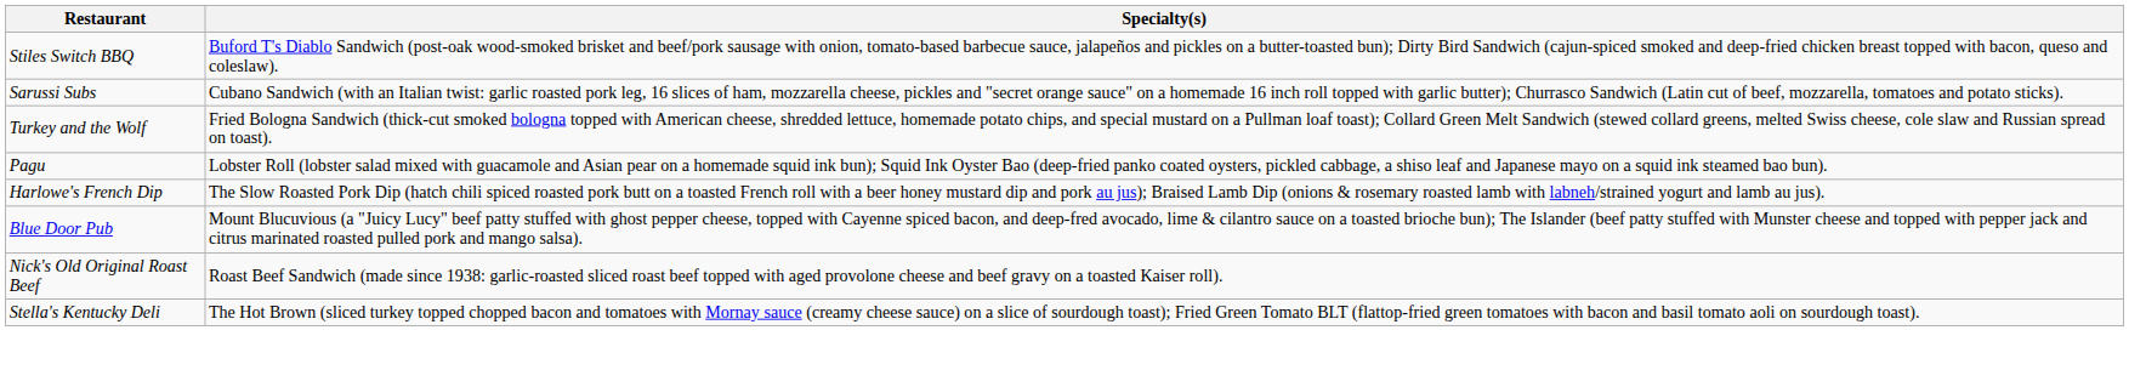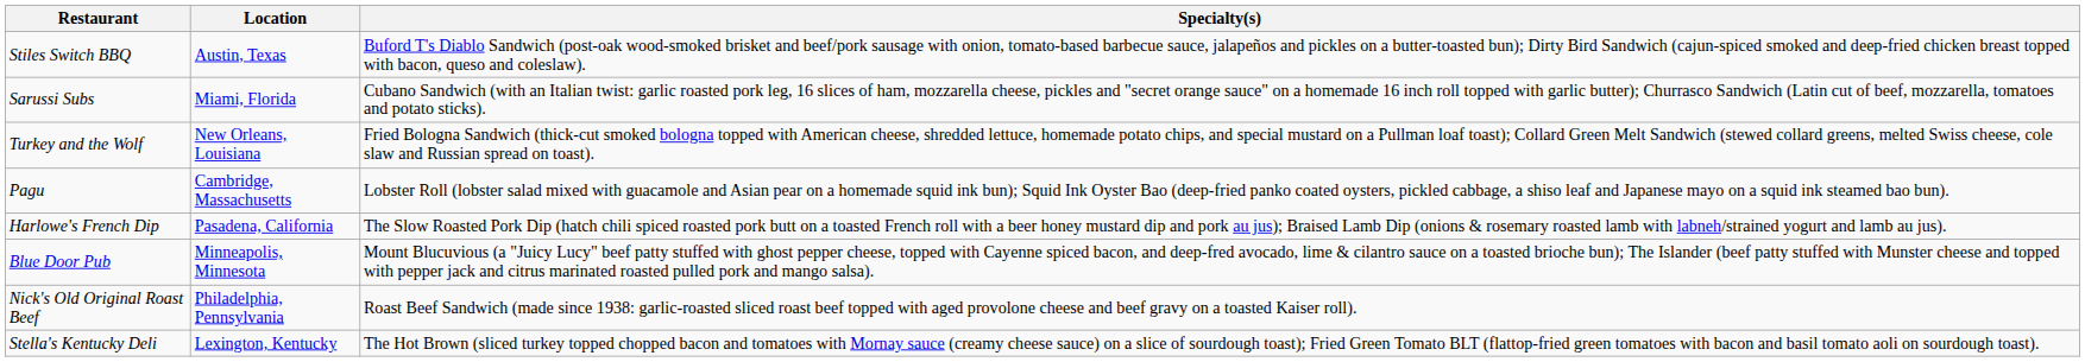 <table class="wikitable" style="width:100%;">
 <tr>
 <th>Restaurant</th>
+<th>Location</th>
 <th>Specialty(s)</th>
 </tr>
 <tr>
 <td><em>Stiles Switch BBQ</em></td>
+<td><a href='#'>Austin, Texas</a></td>
 <td><a href='#'>Buford T's Diablo</a> Sandwich (post-oak wood-smoked brisket and beef/pork sausage with onion, tomato-based barbecue sauce, jalapeños and pickles on a butter-toasted bun); Dirty Bird Sandwich (cajun-spiced smoked and deep-fried chicken breast topped with bacon, queso and coleslaw).</td>
 </tr>
 <tr>
 <td><em>Sarussi Subs</em></td>
+<td><a href='#'>Miami, Florida</a></td>
 <td>Cubano Sandwich (with an Italian twist: garlic roasted pork leg, 16 slices of ham, mozzarella cheese, pickles and "secret orange sauce" on a homemade 16 inch roll topped with garlic butter); Churrasco Sandwich (Latin cut of beef, mozzarella, tomatoes and potato sticks).</td>
 </tr>
 <tr>
 <td><em>Turkey and the Wolf</em></td>
+<td><a href='#'>New Orleans, Louisiana</a></td>
 <td>Fried Bologna Sandwich (thick-cut smoked <a href='#'>bologna</a> topped with American cheese, shredded lettuce, homemade potato chips, and special mustard on a Pullman loaf toast); Collard Green Melt Sandwich (stewed collard greens, melted Swiss cheese, cole slaw and Russian spread on toast).</td>
 </tr>
 <tr>
 <td><em>Pagu</em></td>
+<td><a href='#'>Cambridge, Massachusetts</a></td>
 <td>Lobster Roll (lobster salad mixed with guacamole and Asian pear on a homemade squid ink bun); Squid Ink Oyster Bao (deep-fried panko coated oysters, pickled cabbage, a shiso leaf and Japanese mayo on a squid ink steamed bao bun).</td>
 </tr>
 <tr>
 <td><em>Harlowe's French Dip</em></td>
+<td><a href='#'>Pasadena, California</a></td>
 <td>The Slow Roasted Pork Dip (hatch chili spiced roasted pork butt on a toasted French roll with a beer honey mustard dip and pork <a href='#'>au jus</a>); Braised Lamb Dip (onions & rosemary roasted lamb with <a href='#'>labneh</a>/strained yogurt and lamb au jus).</td>
 </tr>
 <tr>
 <td><em><a href='#'>Blue Door Pub</a></em></td>
+<td><a href='#'>Minneapolis, Minnesota</a></td>
 <td>Mount Blucuvious (a "Juicy Lucy" beef patty stuffed with ghost pepper cheese, topped with Cayenne spiced bacon, and deep-fred avocado, lime & cilantro sauce on a toasted brioche bun); The Islander (beef patty stuffed with Munster cheese and topped with pepper jack and citrus marinated roasted pulled pork and mango salsa).</td>
 </tr>
 <tr>
 <td><em>Nick's Old Original Roast Beef</em></td>
+<td><a href='#'>Philadelphia, Pennsylvania</a></td>
 <td>Roast Beef Sandwich (made since 1938: garlic-roasted sliced roast beef topped with aged provolone cheese and beef gravy on a toasted Kaiser roll).</td>
 </tr>
 <tr>
 <td><em>Stella's Kentucky Deli</em></td>
+<td><a href='#'>Lexington, Kentucky</a></td>
 <td>The Hot Brown (sliced turkey topped chopped bacon and tomatoes with <a href='#'>Mornay sauce</a> (creamy cheese sauce) on a slice of sourdough toast); Fried Green Tomato BLT (flattop-fried green tomatoes with bacon and basil tomato aoli on sourdough toast).</td>
 </tr>
 </table>
